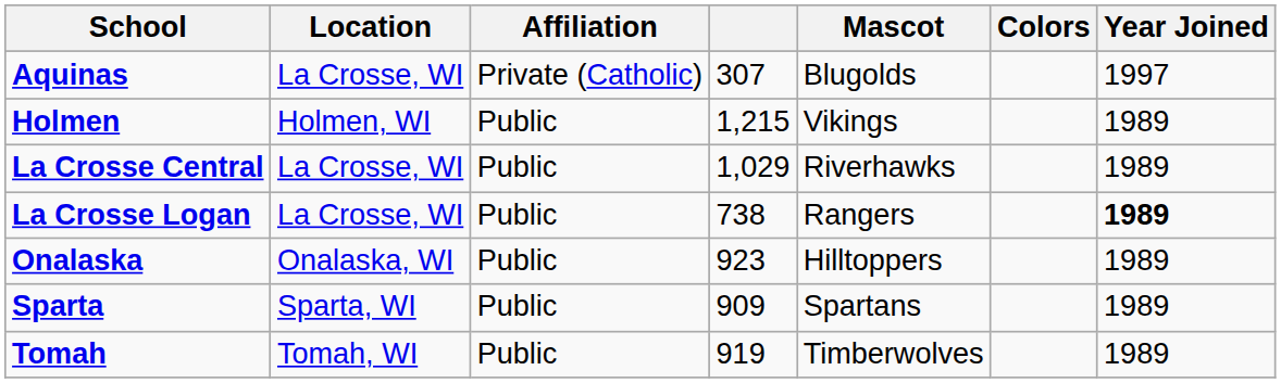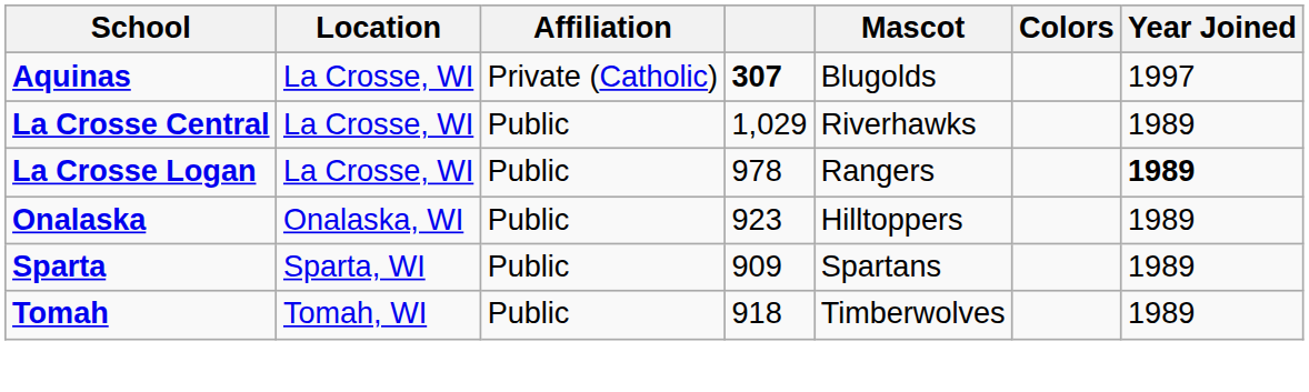 <table class="wikitable">
 <tr>
 <th>School</th>
 <th>Location</th>
 <th>Affiliation</th>
 <th></th>
 <th>Mascot</th>
 <th>Colors</th>
 <th>Year Joined</th>
 </tr>
 <tr>
 <td><a href='#'><strong>Aquinas</strong></a></td>
 <td><a href='#'>La Crosse, WI</a></td>
 <td>Private (<a href='#'>Catholic</a>)</td>
-<td>307</td>
+<td><strong>307</strong></td>
 <td>Blugolds</td>
 <td> </td>
 <td>1997</td>
-</tr>
-<tr>
-<td><a href='#'><strong>Holmen</strong></a></td>
-<td><a href='#'>Holmen, WI</a></td>
-<td>Public</td>
-<td>1,215</td>
-<td>Vikings</td>
-<td> </td>
-<td>1989</td>
 </tr>
 <tr>
 <td><a href='#'><strong>La Crosse Central</strong></a></td>
 <td><a href='#'>La Crosse, WI</a></td>
 <td>Public</td>
 <td>1,029</td>
 <td>Riverhawks</td>
 <td> </td>
 <td>1989</td>
 </tr>
 <tr>
 <td><a href='#'><strong>La Crosse Logan</strong></a></td>
 <td><a href='#'>La Crosse, WI</a></td>
 <td>Public</td>
-<td>738</td>
+<td>978</td>
 <td>Rangers</td>
 <td> </td>
 <td><strong>1989</strong></td>
 </tr>
 <tr>
 <td><a href='#'><strong>Onalaska</strong></a></td>
 <td><a href='#'>Onalaska, WI</a></td>
 <td>Public</td>
 <td>923</td>
 <td>Hilltoppers</td>
 <td> </td>
 <td>1989</td>
 </tr>
 <tr>
 <td><a href='#'><strong>Sparta</strong></a></td>
 <td><a href='#'>Sparta, WI</a></td>
 <td>Public</td>
 <td>909</td>
 <td>Spartans</td>
 <td> </td>
 <td>1989</td>
 </tr>
 <tr>
 <td><a href='#'><strong>Tomah</strong></a></td>
 <td><a href='#'>Tomah, WI</a></td>
 <td>Public</td>
-<td>919</td>
+<td>918</td>
 <td>Timberwolves</td>
 <td> </td>
 <td>1989</td>
 </tr>
 </table>
